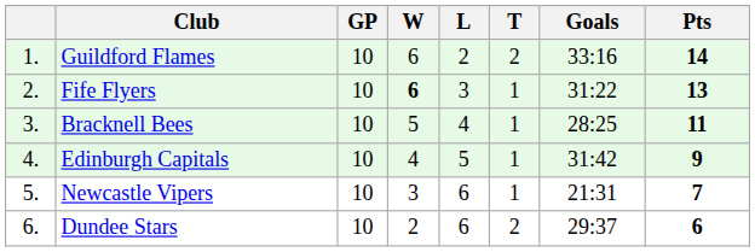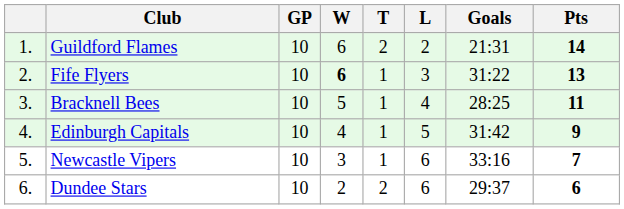 <table class="wikitable">
 <tr>
 <th width="30"></th>
 <th width="200">Club</th>
 <th width="30">GP</th>
 <th width="30">W</th>
+<th width="30">T</th>
 <th width="30">L</th>
-<th width="30">T</th>
 <th width="70">Goals</th>
 <th width="70">Pts</th>
 </tr>
 <tr bgcolor="#e6fae6" align="center">
 <td>1.</td>
 <td align="left"><a href='#'>Guildford Flames</a></td>
 <td>10</td>
 <td>6</td>
 <td>2</td>
 <td>2</td>
-<td>33:16</td>
+<td>21:31</td>
 <td><strong>14</strong></td>
 </tr>
 <tr bgcolor="#e6fae6" align="center">
 <td>2.</td>
 <td align="left"><a href='#'>Fife Flyers</a></td>
 <td>10</td>
 <td><strong>6</strong></td>
+<td>1</td>
 <td>3</td>
-<td>1</td>
 <td>31:22</td>
 <td><strong>13</strong></td>
 </tr>
 <tr bgcolor="#e6fae6" align="center">
 <td>3.</td>
 <td align="left"><a href='#'>Bracknell Bees</a></td>
 <td>10</td>
 <td>5</td>
+<td>1</td>
 <td>4</td>
-<td>1</td>
 <td>28:25</td>
 <td><strong>11</strong></td>
 </tr>
 <tr bgcolor="#e6fae6" align="center">
 <td>4.</td>
 <td align="left"><a href='#'>Edinburgh Capitals</a></td>
 <td>10</td>
 <td>4</td>
+<td>1</td>
 <td>5</td>
-<td>1</td>
 <td>31:42</td>
 <td><strong>9</strong></td>
 </tr>
 <tr bgcolor="#FFFFFF" align="center">
 <td>5.</td>
 <td align="left"><a href='#'>Newcastle Vipers</a></td>
 <td>10</td>
 <td>3</td>
+<td>1</td>
 <td>6</td>
-<td>1</td>
-<td>21:31</td>
+<td>33:16</td>
 <td><strong>7</strong></td>
 </tr>
 <tr bgcolor="#FFFFFF" align="center">
 <td>6.</td>
 <td align="left"><a href='#'>Dundee Stars</a></td>
 <td>10</td>
 <td>2</td>
+<td>2</td>
 <td>6</td>
-<td>2</td>
 <td>29:37</td>
 <td><strong>6</strong></td>
 </tr>
 </table>
